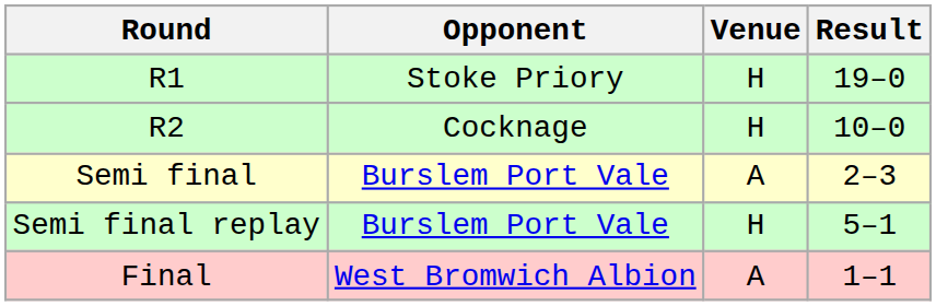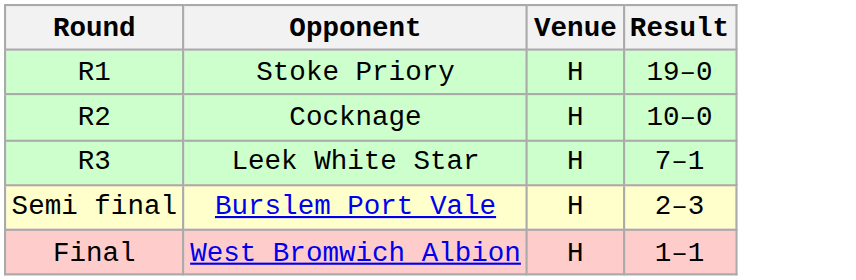 <table class="wikitable" style="font-size:100%; text-align:center">
 <tr>
 <th>Round</th>
 <th>Opponent</th>
 <th>Venue</th>
 <th>Result</th>
 </tr>
 <tr style="background-color: #CCFFCC;">
 <td>R1</td>
 <td>Stoke Priory</td>
 <td>H</td>
 <td>19–0</td>
 </tr>
 <tr style="background-color: #CCFFCC;">
 <td>R2</td>
 <td>Cocknage</td>
 <td>H</td>
 <td>10–0</td>
 </tr>
+<tr style="background-color: #CCFFCC;">
+<td>R3</td>
+<td>Leek White Star</td>
+<td>H</td>
+<td>7–1</td>
+</tr>
 <tr style="background-color: #FFFFCC;">
 <td>Semi final</td>
 <td><a href='#'>Burslem Port Vale</a></td>
-<td>A</td>
+<td>H</td>
 <td>2–3</td>
-</tr>
-<tr style="background-color: #CCFFCC;">
-<td>Semi final replay</td>
-<td><a href='#'>Burslem Port Vale</a></td>
-<td>H</td>
-<td>5–1</td>
 </tr>
 <tr style="background-color: #FFCCCC;">
 <td>Final</td>
 <td><a href='#'>West Bromwich Albion</a></td>
-<td>A</td>
+<td>H</td>
 <td>1–1</td>
 </tr>
 </table>
